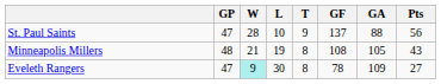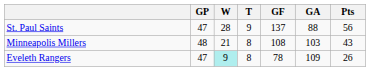 <table class="wikitable">
 <tr>
 <th width="40%"></th>
 <th width="5%">GP</th>
 <th width="5%">W</th>
-<th width="5%">L</th>
 <th width="5%">T</th>
 <th width="7.5%">GF</th>
 <th width="7.5%">GA</th>
 <th width="7.5%">Pts</th>
 </tr>
 <tr align="center">
 <td align="left"><a href='#'>St. Paul Saints</a></td>
 <td>47</td>
 <td>28</td>
-<td>10</td>
 <td>9</td>
 <td>137</td>
 <td>88</td>
 <td>56</td>
 </tr>
 <tr align="center">
 <td align="left"><a href='#'>Minneapolis Millers</a></td>
 <td>48</td>
 <td>21</td>
-<td>19</td>
 <td>8</td>
 <td>108</td>
-<td>105</td>
+<td>103</td>
 <td>43</td>
 </tr>
 <tr align="center">
 <td align="left"><a href='#'>Eveleth Rangers</a></td>
 <td>47</td>
 <td style="background: paleturquoise;">9</td>
-<td>30</td>
 <td>8</td>
 <td>78</td>
 <td>109</td>
-<td>27</td>
+<td>26</td>
 </tr>
 </table>
